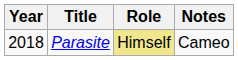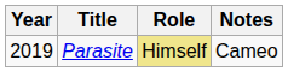 <table class="wikitable">
 <tr>
 <th>Year</th>
 <th>Title</th>
 <th>Role</th>
 <th>Notes</th>
 </tr>
 <tr>
-<td>2018</td>
+<td>2019</td>
 <td><em><a href='#'>Parasite</a></em></td>
 <td style="background: khaki;">Himself</td>
 <td>Cameo</td>
 </tr>
 </table>
